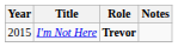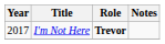 <table class="wikitable sortable">
 <tr>
 <th>Year</th>
 <th>Title</th>
 <th>Role</th>
 <th class="unsortable">Notes</th>
 </tr>
 <tr>
-<td>2015</td>
+<td>2017</td>
 <td><em><a href='#'>I'm Not Here</a></em></td>
 <td><strong>Trevor</strong></td>
 <td></td>
 </tr>
 <tr>
 </tr>
 </table>
